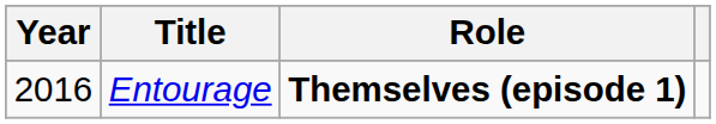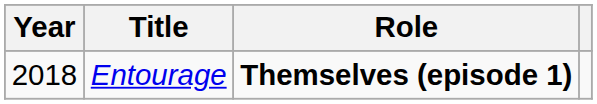 <table class="wikitable">
 <tr>
 <th scope="col">Year</th>
 <th scope="col">Title</th>
 <th scope="col">Role</th>
 <th></th>
 </tr>
 <tr>
-<td>2016</td>
+<td>2018</td>
 <td><em><a href='#'>Entourage</a></em></td>
 <td><strong>Themselves (episode 1)</strong></td>
 <td style="text-align:center"></td>
 </tr>
 </table>
